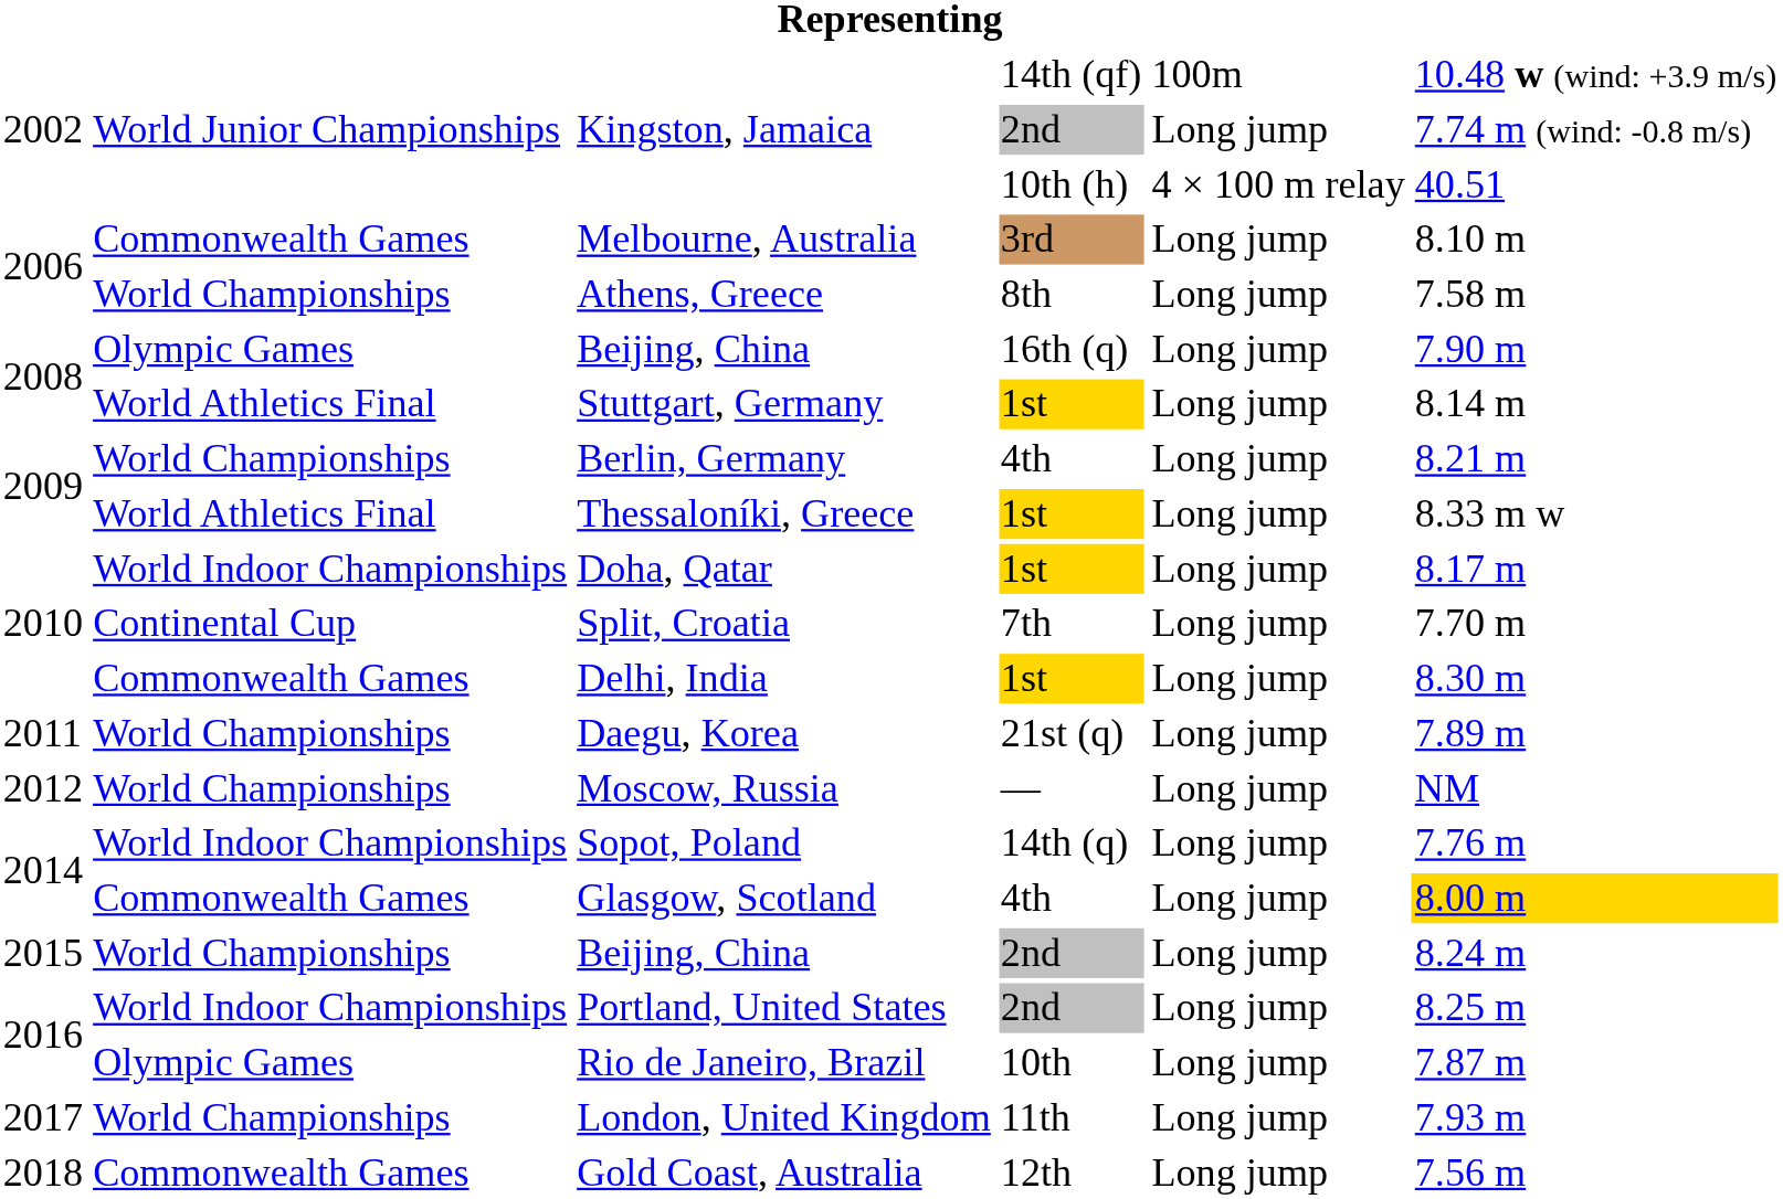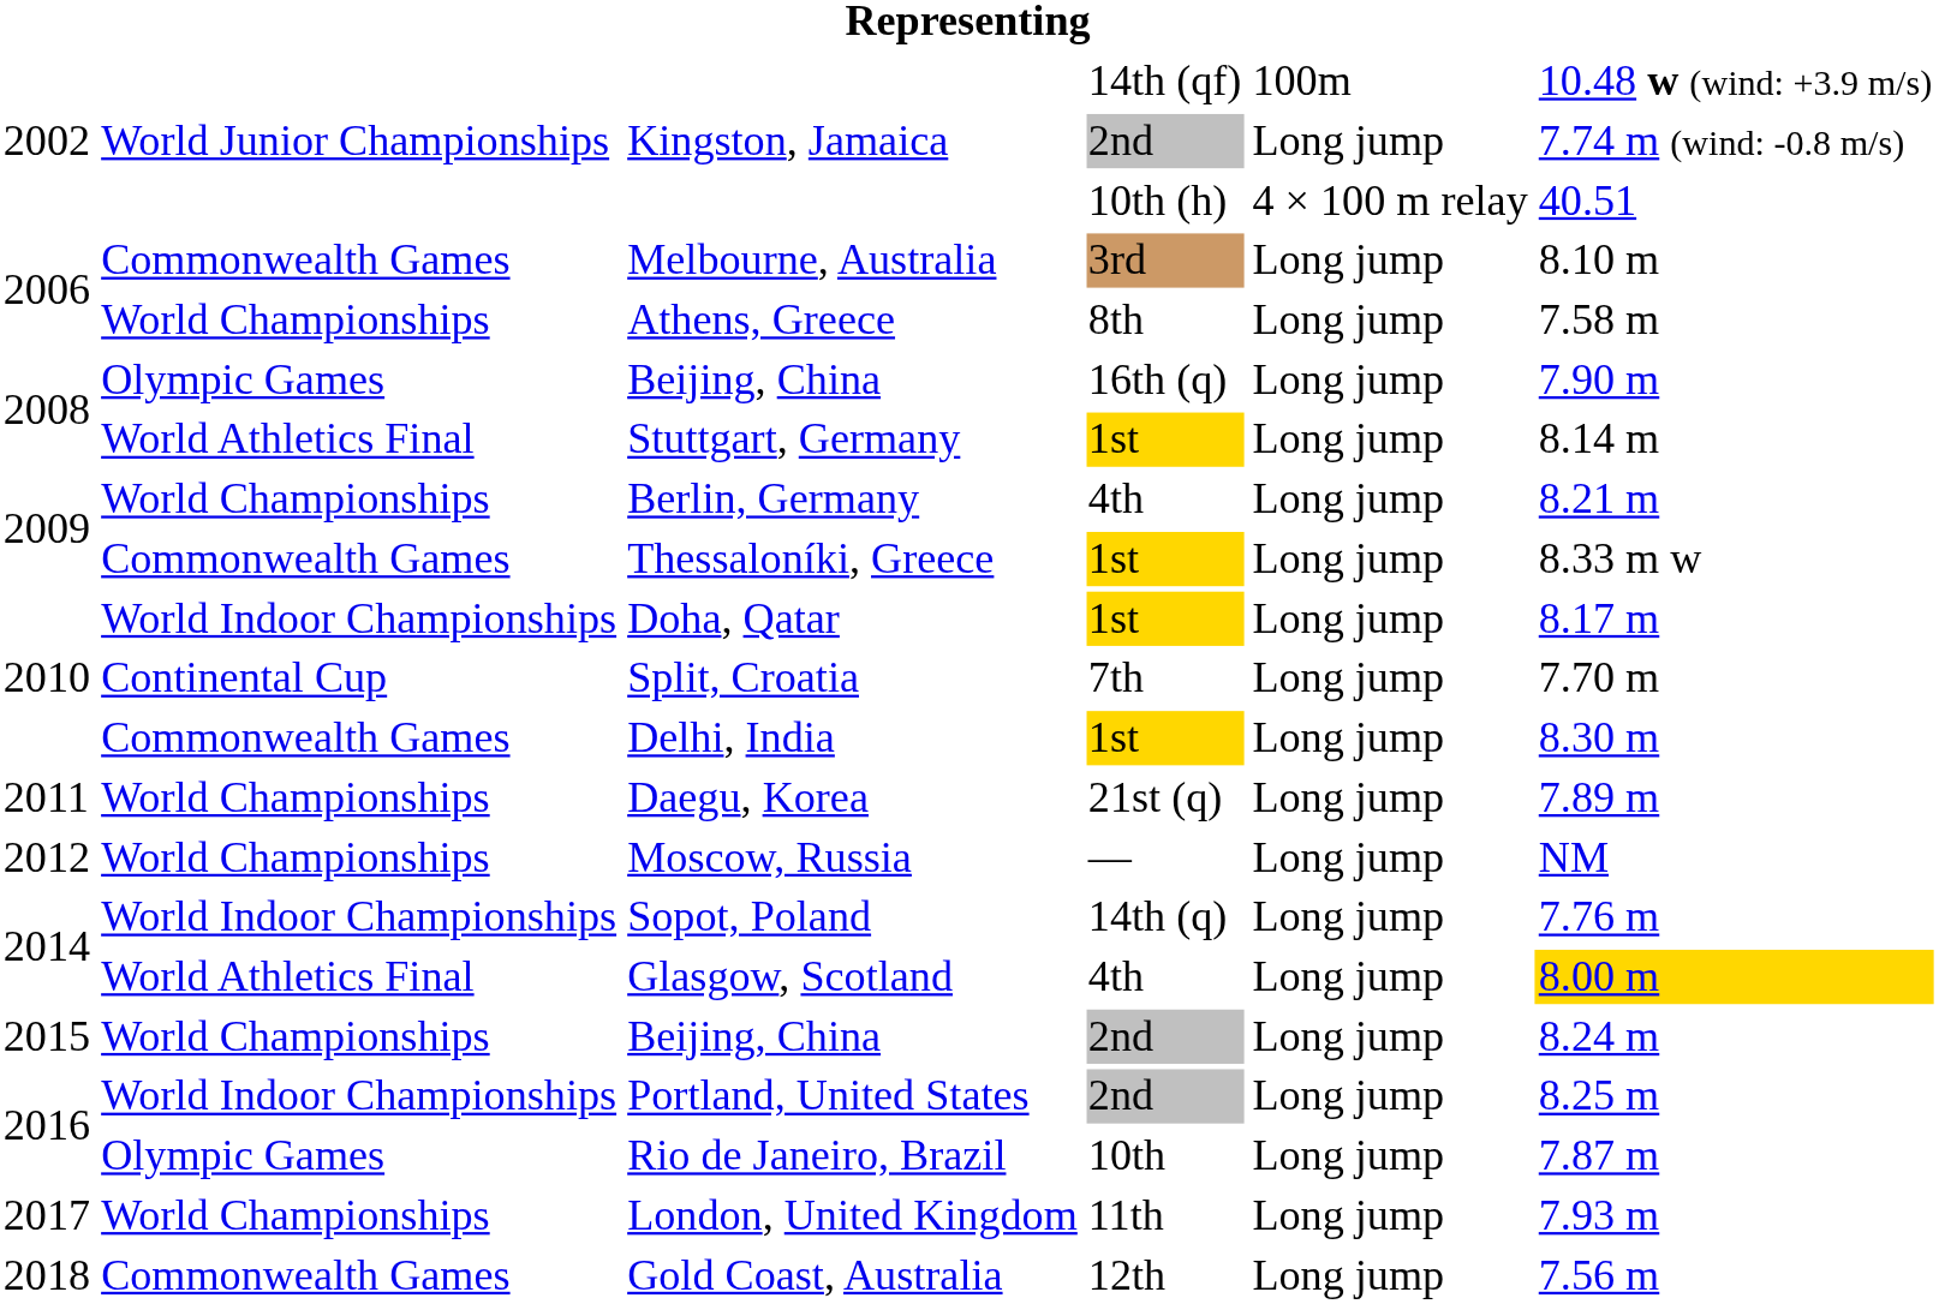 <table>
 <tr>
 <th colspan="6">Representing </th>
 </tr>
 <tr>
 <td rowspan=3>2002</td>
 <td rowspan=3><a href='#'>World Junior Championships</a></td>
 <td rowspan=3><a href='#'>Kingston</a>, <a href='#'>Jamaica</a></td>
 <td>14th (qf)</td>
 <td>100m</td>
 <td><a href='#'>10.48</a> <strong>w</strong> <small>(wind: +3.9 m/s)</small></td>
 </tr>
 <tr>
 <td bgcolor=silver>2nd</td>
 <td>Long jump</td>
 <td><a href='#'>7.74 m</a>  <small>(wind: -0.8 m/s)</small></td>
 </tr>
 <tr>
 <td>10th (h)</td>
 <td>4 × 100 m relay</td>
 <td><a href='#'>40.51</a></td>
 </tr>
 <tr>
 <td rowspan=2>2006</td>
 <td><a href='#'>Commonwealth Games</a></td>
 <td><a href='#'>Melbourne</a>, <a href='#'>Australia</a></td>
 <td bgcolor="cc9966">3rd</td>
 <td>Long jump</td>
 <td>8.10 m</td>
 </tr>
 <tr>
 <td><a href='#'>World Championships</a></td>
 <td><a href='#'>Athens, Greece</a></td>
 <td>8th</td>
 <td>Long jump</td>
 <td>7.58 m</td>
 </tr>
 <tr>
 <td rowspan=2>2008</td>
 <td><a href='#'>Olympic Games</a></td>
 <td><a href='#'>Beijing</a>, <a href='#'>China</a></td>
 <td>16th (q)</td>
 <td>Long jump</td>
 <td><a href='#'>7.90 m</a></td>
 </tr>
 <tr>
 <td><a href='#'>World Athletics Final</a></td>
 <td><a href='#'>Stuttgart</a>, <a href='#'>Germany</a></td>
 <td bgcolor="gold">1st</td>
 <td>Long jump</td>
 <td>8.14 m</td>
 </tr>
 <tr>
 <td rowspan=2>2009</td>
 <td><a href='#'>World Championships</a></td>
 <td><a href='#'>Berlin, Germany</a></td>
 <td>4th</td>
 <td>Long jump</td>
 <td><a href='#'>8.21 m</a></td>
 </tr>
 <tr>
-<td><a href='#'>World Athletics Final</a></td>
+<td><a href='#'>Commonwealth Games</a></td>
 <td><a href='#'>Thessaloníki</a>, <a href='#'>Greece</a></td>
 <td bgcolor="gold">1st</td>
 <td>Long jump</td>
 <td>8.33 m w</td>
 </tr>
 <tr>
 <td rowspan=3>2010</td>
 <td><a href='#'>World Indoor Championships</a></td>
 <td><a href='#'>Doha</a>, <a href='#'>Qatar</a></td>
 <td bgcolor="gold">1st</td>
 <td>Long jump</td>
 <td><a href='#'>8.17 m</a></td>
 </tr>
 <tr>
 <td><a href='#'>Continental Cup</a></td>
 <td><a href='#'>Split, Croatia</a></td>
 <td>7th</td>
 <td>Long jump</td>
 <td>7.70 m</td>
 </tr>
 <tr>
 <td><a href='#'>Commonwealth Games</a></td>
 <td><a href='#'>Delhi</a>, <a href='#'>India</a></td>
 <td bgcolor="gold">1st</td>
 <td>Long jump</td>
 <td><a href='#'>8.30 m</a></td>
 </tr>
 <tr>
 <td>2011</td>
 <td><a href='#'>World Championships</a></td>
 <td><a href='#'>Daegu</a>, <a href='#'>Korea</a></td>
 <td>21st (q)</td>
 <td>Long jump</td>
 <td><a href='#'>7.89 m</a></td>
 </tr>
 <tr>
 <td>2012</td>
 <td><a href='#'>World Championships</a></td>
 <td><a href='#'>Moscow, Russia</a></td>
 <td>—</td>
 <td>Long jump</td>
 <td><a href='#'>NM</a></td>
 </tr>
 <tr>
 <td rowspan=2>2014</td>
 <td><a href='#'>World Indoor Championships</a></td>
 <td><a href='#'>Sopot, Poland</a></td>
 <td>14th (q)</td>
 <td>Long jump</td>
 <td><a href='#'>7.76 m</a></td>
 </tr>
 <tr>
-<td><a href='#'>Commonwealth Games</a></td>
+<td><a href='#'>World Athletics Final</a></td>
 <td><a href='#'>Glasgow</a>, <a href='#'>Scotland</a></td>
 <td>4th</td>
 <td>Long jump</td>
 <td style="background: gold;"><a href='#'>8.00 m</a></td>
 </tr>
 <tr>
 <td>2015</td>
 <td><a href='#'>World Championships</a></td>
 <td><a href='#'>Beijing, China</a></td>
 <td Bgcolor="silver">2nd</td>
 <td>Long jump</td>
 <td><a href='#'>8.24 m</a></td>
 </tr>
 <tr>
 <td rowspan=2>2016</td>
 <td><a href='#'>World Indoor Championships</a></td>
 <td><a href='#'>Portland, United States</a></td>
 <td bgcolor="silver">2nd</td>
 <td>Long jump</td>
 <td><a href='#'>8.25 m</a></td>
 </tr>
 <tr>
 <td><a href='#'>Olympic Games</a></td>
 <td><a href='#'>Rio de Janeiro, Brazil</a></td>
 <td>10th</td>
 <td>Long jump</td>
 <td><a href='#'>7.87 m</a></td>
 </tr>
 <tr>
 <td>2017</td>
 <td><a href='#'>World Championships</a></td>
 <td><a href='#'>London</a>, <a href='#'>United Kingdom</a></td>
 <td>11th</td>
 <td>Long jump</td>
 <td><a href='#'>7.93 m</a></td>
 </tr>
 <tr>
 <td>2018</td>
 <td><a href='#'>Commonwealth Games</a></td>
 <td><a href='#'>Gold Coast</a>, <a href='#'>Australia</a></td>
 <td>12th</td>
 <td>Long jump</td>
 <td><a href='#'>7.56 m</a></td>
 </tr>
 </table>
